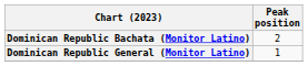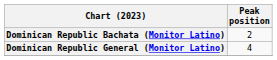 <table class="wikitable sortable plainrowheaders" style="text-align:center;">
 <tr>
 <th scope="col">Chart (2023)</th>
 <th scope="col">Peak<br>position</th>
 </tr>
 <tr>
 <th scope="row">Dominican Republic Bachata (<a href='#'>Monitor Latino</a>)</th>
 <td align=center>2</td>
 </tr>
 <tr>
 <th scope="row">Dominican Republic General (<a href='#'>Monitor Latino</a>)</th>
-<td align=center>1</td>
+<td align=center>4</td>
 </tr>
 <tr>
 </tr>
 <tr>
 </tr>
 </table>
